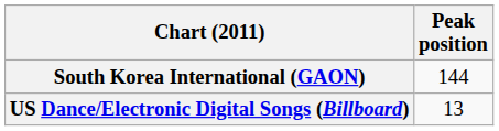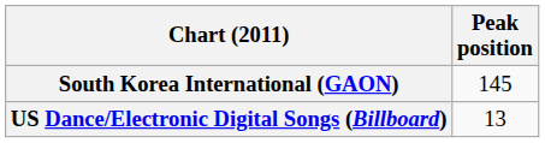 <table class="wikitable plainrowheaders sortable" style="text-align:center">
 <tr>
 <th scope="col">Chart (2011)</th>
 <th scope="col">Peak<br>position</th>
 </tr>
 <tr>
 <th scope="row">South Korea International (<a href='#'>GAON</a>)</th>
-<td>144</td>
+<td>145</td>
 </tr>
 <tr>
 <th scope="row">US <a href='#'>Dance/Electronic Digital Songs</a> (<em><a href='#'>Billboard</a></em>)</th>
 <td>13</td>
 </tr>
 </table>
